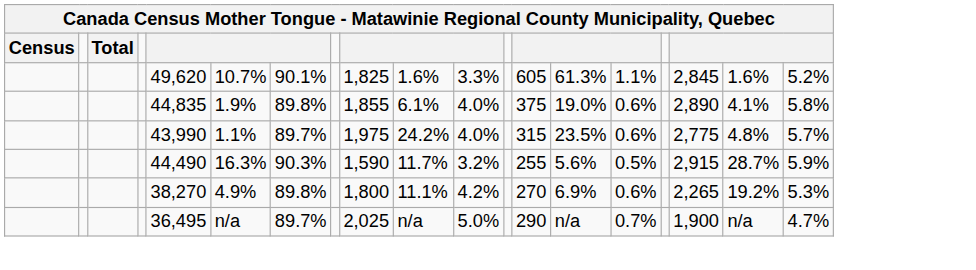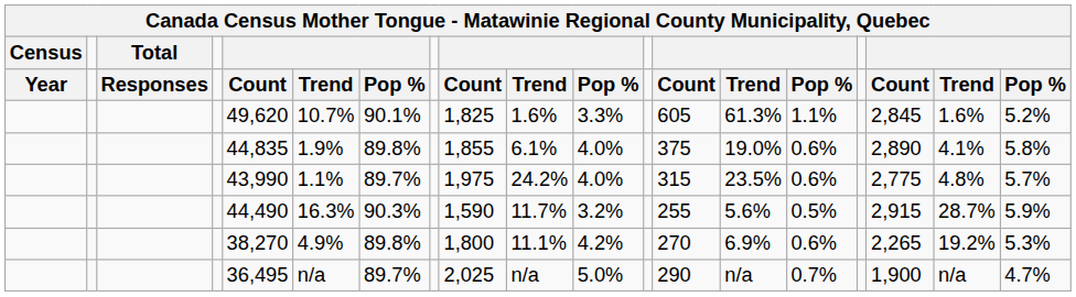 <table class="wikitable">
 <tr>
 <th colspan="19">Canada Census Mother Tongue - Matawinie Regional County Municipality, Quebec</th>
 </tr>
 <tr>
 <th>Census</th>
 <td></td>
 <th>Total</th>
 <td colspan="1"></td>
 <th colspan="3"></th>
 <td colspan="1"></td>
 <th colspan="3"></th>
 <td colspan="1"></td>
 <th colspan="3"></th>
 <td colspan="1"></td>
 <th colspan="3"></th>
+</tr>
+<tr>
+<th>Year</th>
+<td></td>
+<th>Responses</th>
+<td></td>
+<th>Count</th>
+<th>Trend</th>
+<th>Pop %</th>
+<td></td>
+<th>Count</th>
+<th>Trend</th>
+<th>Pop %</th>
+<td></td>
+<th>Count</th>
+<th>Trend</th>
+<th>Pop %</th>
+<td></td>
+<th>Count</th>
+<th>Trend</th>
+<th>Pop %</th>
 </tr>
 <tr>
 <td></td>
 <td></td>
 <td></td>
 <td></td>
 <td>49,620</td>
 <td> 10.7%</td>
 <td>90.1%</td>
 <td></td>
 <td>1,825</td>
 <td> 1.6%</td>
 <td>3.3%</td>
 <td></td>
 <td>605</td>
 <td> 61.3%</td>
 <td>1.1%</td>
 <td></td>
 <td>2,845</td>
 <td> 1.6%</td>
 <td>5.2%</td>
 </tr>
 <tr>
 <td></td>
 <td></td>
 <td></td>
 <td></td>
 <td>44,835</td>
 <td> 1.9%</td>
 <td>89.8%</td>
 <td></td>
 <td>1,855</td>
 <td> 6.1%</td>
 <td>4.0%</td>
 <td></td>
 <td>375</td>
 <td> 19.0%</td>
 <td>0.6%</td>
 <td></td>
 <td>2,890</td>
 <td> 4.1%</td>
 <td>5.8%</td>
 </tr>
 <tr>
 <td></td>
 <td></td>
 <td></td>
 <td></td>
 <td>43,990</td>
 <td> 1.1%</td>
 <td>89.7%</td>
 <td></td>
 <td>1,975</td>
 <td> 24.2%</td>
 <td>4.0%</td>
 <td></td>
 <td>315</td>
 <td> 23.5%</td>
 <td>0.6%</td>
 <td></td>
 <td>2,775</td>
 <td> 4.8%</td>
 <td>5.7%</td>
 </tr>
 <tr>
 <td></td>
 <td></td>
 <td></td>
 <td></td>
 <td>44,490</td>
 <td> 16.3%</td>
 <td>90.3%</td>
 <td></td>
 <td>1,590</td>
 <td> 11.7%</td>
 <td>3.2%</td>
 <td></td>
 <td>255</td>
 <td> 5.6%</td>
 <td>0.5%</td>
 <td></td>
 <td>2,915</td>
 <td> 28.7%</td>
 <td>5.9%</td>
 </tr>
 <tr>
 <td></td>
 <td></td>
 <td></td>
 <td></td>
 <td>38,270</td>
 <td> 4.9%</td>
 <td>89.8%</td>
 <td></td>
 <td>1,800</td>
 <td> 11.1%</td>
 <td>4.2%</td>
 <td></td>
 <td>270</td>
 <td> 6.9%</td>
 <td>0.6%</td>
 <td></td>
 <td>2,265</td>
 <td> 19.2%</td>
 <td>5.3%</td>
 </tr>
 <tr>
 <td></td>
 <td></td>
 <td></td>
 <td></td>
 <td>36,495</td>
 <td>n/a</td>
 <td>89.7%</td>
 <td></td>
 <td>2,025</td>
 <td>n/a</td>
 <td>5.0%</td>
 <td></td>
 <td>290</td>
 <td>n/a</td>
 <td>0.7%</td>
 <td></td>
 <td>1,900</td>
 <td>n/a</td>
 <td>4.7%</td>
 </tr>
 </table>
